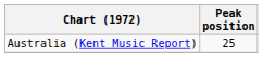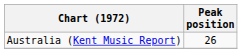 <table class="wikitable">
 <tr>
 <th>Chart (1972)</th>
 <th>Peak<br>position</th>
 </tr>
 <tr>
 <td>Australia (<a href='#'>Kent Music Report</a>)</td>
-<td style="text-align:center;">25</td>
+<td style="text-align:center;">26</td>
 </tr>
 <tr>
 </tr>
 </table>
